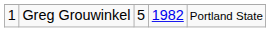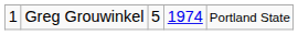 <table class="wikitable">
 <tr>
 </tr>
 <tr>
 <td>1</td>
 <td>Greg Grouwinkel</td>
 <td>5</td>
-<td><a href='#'>1982</a></td>
+<td><a href='#'>1974</a></td>
 <td style="font-size:80%;">Portland State</td>
 </tr>
 </table>
